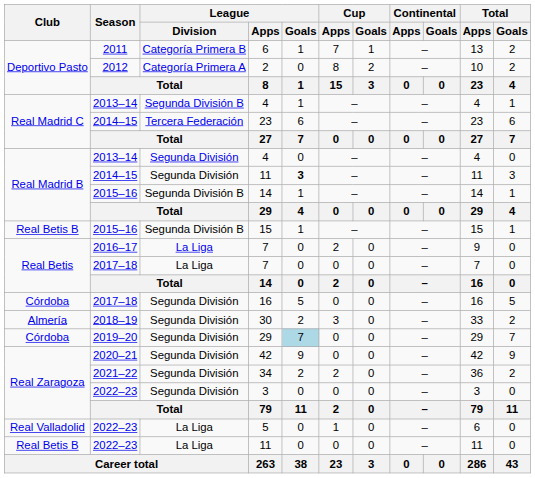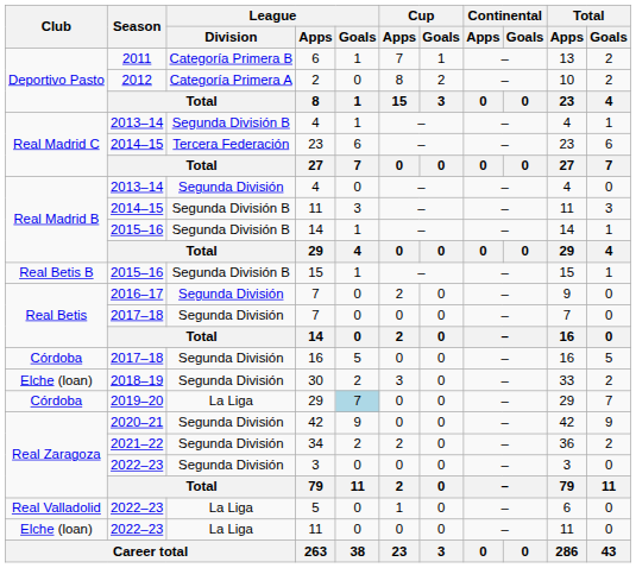 <table class="wikitable" style="text-align: center">
 <tr>
 <th rowspan=2>Club</th>
 <th rowspan=2>Season</th>
 <th colspan=3>League</th>
 <th colspan=2>Cup</th>
 <th colspan=2>Continental</th>
 <th colspan=2>Total</th>
 </tr>
 <tr>
 <th>Division</th>
 <th>Apps</th>
 <th>Goals</th>
 <th>Apps</th>
 <th>Goals</th>
 <th>Apps</th>
 <th>Goals</th>
 <th>Apps</th>
 <th>Goals</th>
 </tr>
 <tr>
 <td rowspan=3><a href='#'>Deportivo Pasto</a></td>
 <td><a href='#'>2011</a></td>
 <td><a href='#'>Categoría Primera B</a></td>
 <td>6</td>
 <td>1</td>
 <td>7</td>
 <td>1</td>
 <td colspan=2>–</td>
 <td>13</td>
 <td>2</td>
 </tr>
 <tr>
 <td><a href='#'>2012</a></td>
 <td><a href='#'>Categoría Primera A</a></td>
 <td>2</td>
 <td>0</td>
 <td>8</td>
 <td>2</td>
 <td colspan=2>–</td>
 <td>10</td>
 <td>2</td>
 </tr>
 <tr>
 <th colspan="2">Total</th>
 <th>8</th>
 <th>1</th>
 <th>15</th>
 <th>3</th>
 <th>0</th>
 <th>0</th>
 <th>23</th>
 <th>4</th>
 </tr>
 <tr>
 <td rowspan=3><a href='#'>Real Madrid C</a></td>
 <td><a href='#'>2013–14</a></td>
 <td><a href='#'>Segunda División B</a></td>
 <td>4</td>
 <td>1</td>
 <td colspan=2>–</td>
 <td colspan=2>–</td>
 <td>4</td>
 <td>1</td>
 </tr>
 <tr>
 <td><a href='#'>2014–15</a></td>
 <td><a href='#'>Tercera Federación</a></td>
 <td>23</td>
 <td>6</td>
 <td colspan=2>–</td>
 <td colspan=2>–</td>
 <td>23</td>
 <td>6</td>
 </tr>
 <tr>
 <th colspan="2">Total</th>
 <th>27</th>
 <th>7</th>
 <th>0</th>
 <th>0</th>
 <th>0</th>
 <th>0</th>
 <th>27</th>
 <th>7</th>
 </tr>
 <tr>
 <td rowspan=4><a href='#'>Real Madrid B</a></td>
 <td><a href='#'>2013–14</a></td>
 <td><a href='#'>Segunda División</a></td>
 <td>4</td>
 <td>0</td>
 <td colspan=2>–</td>
 <td colspan=2>–</td>
 <td>4</td>
 <td>0</td>
 </tr>
 <tr>
 <td><a href='#'>2014–15</a></td>
-<td>Segunda División</td>
+<td>Segunda División B</td>
 <td>11</td>
-<td><strong>3</strong></td>
+<td>3</td>
 <td colspan=2>–</td>
 <td colspan=2>–</td>
 <td>11</td>
 <td>3</td>
 </tr>
 <tr>
 <td><a href='#'>2015–16</a></td>
 <td>Segunda División B</td>
 <td>14</td>
 <td>1</td>
 <td colspan=2>–</td>
 <td colspan=2>–</td>
 <td>14</td>
 <td>1</td>
 </tr>
 <tr>
 <th colspan="2">Total</th>
 <th>29</th>
 <th>4</th>
 <th>0</th>
 <th>0</th>
 <th>0</th>
 <th>0</th>
 <th>29</th>
 <th>4</th>
 </tr>
 <tr>
 <td><a href='#'>Real Betis B</a></td>
 <td><a href='#'>2015–16</a></td>
 <td>Segunda División B</td>
 <td>15</td>
 <td>1</td>
 <td colspan=2>–</td>
 <td colspan=2>–</td>
 <td>15</td>
 <td>1</td>
 </tr>
 <tr>
 <td rowspan=3><a href='#'>Real Betis</a></td>
 <td><a href='#'>2016–17</a></td>
-<td><a href='#'>La Liga</a></td>
+<td><a href='#'>Segunda División</a></td>
 <td>7</td>
 <td>0</td>
 <td>2</td>
 <td>0</td>
 <td colspan=2>–</td>
 <td>9</td>
 <td>0</td>
 </tr>
 <tr>
 <td><a href='#'>2017–18</a></td>
-<td>La Liga</td>
+<td>Segunda División</td>
 <td>7</td>
 <td>0</td>
 <td>0</td>
 <td>0</td>
 <td colspan=2>–</td>
 <td>7</td>
 <td>0</td>
 </tr>
 <tr>
 <th colspan="2">Total</th>
 <th>14</th>
 <th>0</th>
 <th>2</th>
 <th>0</th>
 <th colspan="2">–</th>
 <th>16</th>
 <th>0</th>
 </tr>
 <tr>
 <td><a href='#'>Córdoba</a></td>
 <td><a href='#'>2017–18</a></td>
 <td>Segunda División</td>
 <td>16</td>
 <td>5</td>
 <td>0</td>
 <td>0</td>
 <td colspan=2>–</td>
 <td>16</td>
 <td>5</td>
 </tr>
 <tr>
-<td><a href='#'>Almería</a></td>
+<td><a href='#'>Elche</a> (loan)</td>
 <td><a href='#'>2018–19</a></td>
 <td>Segunda División</td>
 <td>30</td>
 <td>2</td>
 <td>3</td>
 <td>0</td>
 <td colspan=2>–</td>
 <td>33</td>
 <td>2</td>
 </tr>
 <tr>
 <td><a href='#'>Córdoba</a></td>
 <td><a href='#'>2019–20</a></td>
-<td>Segunda División</td>
+<td>La Liga</td>
 <td>29</td>
 <td style="background: lightblue;">7</td>
 <td>0</td>
 <td>0</td>
 <td colspan=2>–</td>
 <td>29</td>
 <td>7</td>
 </tr>
 <tr>
 <td rowspan=4><a href='#'>Real Zaragoza</a></td>
 <td><a href='#'>2020–21</a></td>
 <td>Segunda División</td>
 <td>42</td>
 <td>9</td>
 <td>0</td>
 <td>0</td>
 <td colspan=2>–</td>
 <td>42</td>
 <td>9</td>
 </tr>
 <tr>
 <td><a href='#'>2021–22</a></td>
 <td>Segunda División</td>
 <td>34</td>
 <td>2</td>
 <td>2</td>
 <td>0</td>
 <td colspan=2>–</td>
 <td>36</td>
 <td>2</td>
 </tr>
 <tr>
 <td><a href='#'>2022–23</a></td>
 <td>Segunda División</td>
 <td>3</td>
 <td>0</td>
 <td>0</td>
 <td>0</td>
 <td colspan=2>–</td>
 <td>3</td>
 <td>0</td>
 </tr>
 <tr>
 <th colspan="2">Total</th>
 <th>79</th>
 <th>11</th>
 <th>2</th>
 <th>0</th>
 <th colspan="2">–</th>
 <th>79</th>
 <th>11</th>
 </tr>
 <tr>
 <td><a href='#'>Real Valladolid</a></td>
 <td><a href='#'>2022–23</a></td>
 <td>La Liga</td>
 <td>5</td>
 <td>0</td>
 <td>1</td>
 <td>0</td>
 <td colspan=2>–</td>
 <td>6</td>
 <td>0</td>
 </tr>
 <tr>
-<td><a href='#'>Real Betis B</a></td>
+<td><a href='#'>Elche</a> (loan)</td>
 <td><a href='#'>2022–23</a></td>
 <td>La Liga</td>
 <td>11</td>
 <td>0</td>
 <td>0</td>
 <td>0</td>
 <td colspan=2>–</td>
 <td>11</td>
 <td>0</td>
 </tr>
 <tr>
 <th colspan=3>Career total</th>
 <th>263</th>
 <th>38</th>
 <th>23</th>
 <th>3</th>
 <th>0</th>
 <th>0</th>
 <th>286</th>
 <th>43</th>
 </tr>
 </table>
